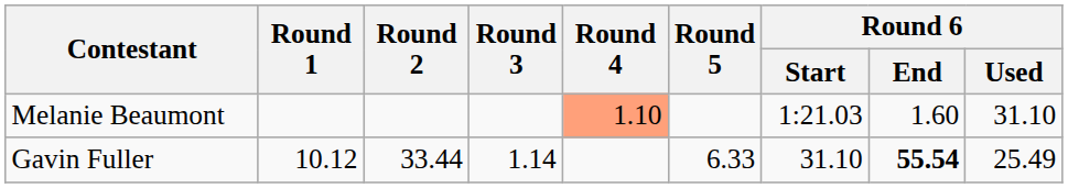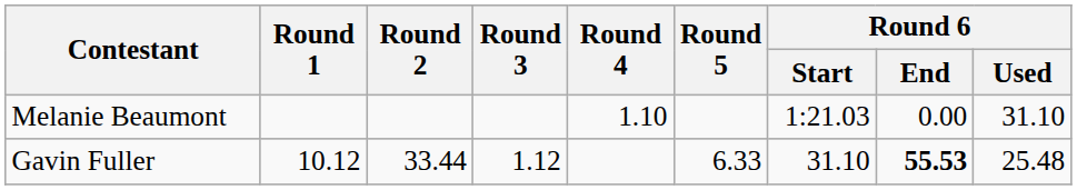 <table class="wikitable">
 <tr>
 <th rowspan="2" width="200">Contestant</th>
 <th rowspan="2" width="60">Round 1</th>
 <th rowspan="2" width="60">Round 2</th>
 <th rowspan="2">Round 3</th>
 <th rowspan="2" width="60">Round 4</th>
 <th rowspan="2">Round 5</th>
 <th colspan="3">Round 6</th>
 </tr>
 <tr>
 <th width="60">Start</th>
 <th width="60">End</th>
 <th width="60">Used</th>
 </tr>
 <tr>
 <td>Melanie Beaumont</td>
 <td align="right"></td>
 <td align="right"></td>
 <td align="right"></td>
-<td align="right" style="background: lightsalmon;">1.10</td>
+<td align="right">1.10</td>
 <td align="right"></td>
 <td align="right">1:21.03</td>
-<td align="right">1.60</td>
+<td align="right">0.00</td>
 <td align="right">31.10</td>
 </tr>
 <tr>
 <td>Gavin Fuller</td>
 <td align="right">10.12</td>
 <td align="right">33.44</td>
-<td align="right">1.14</td>
+<td align="right">1.12</td>
 <td align="right"></td>
 <td align="right">6.33</td>
 <td align="right">31.10</td>
-<td align="right"><strong>55.54</strong></td>
-<td align="right">25.49</td>
+<td align="right"><strong>55.53</strong></td>
+<td align="right">25.48</td>
 </tr>
 </table>
